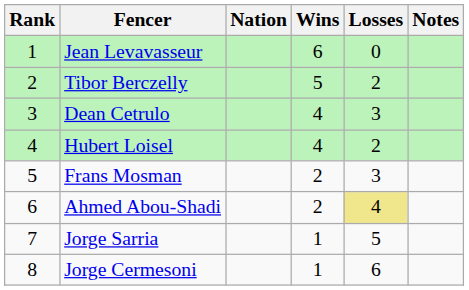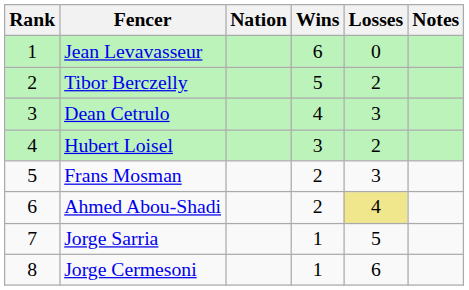 <table class="wikitable sortable" style="text-align: center;">
 <tr>
 <th>Rank</th>
 <th>Fencer</th>
 <th>Nation</th>
 <th>Wins</th>
 <th>Losses</th>
 <th>Notes</th>
 </tr>
 <tr style="background:#bbf3bb;">
 <td>1</td>
 <td align=left><a href='#'>Jean Levavasseur</a></td>
 <td align=left></td>
 <td>6</td>
 <td>0</td>
 <td></td>
 </tr>
 <tr style="background:#bbf3bb;">
 <td>2</td>
 <td align=left><a href='#'>Tibor Berczelly</a></td>
 <td align=left></td>
 <td>5</td>
 <td>2</td>
 <td></td>
 </tr>
 <tr style="background:#bbf3bb;">
 <td>3</td>
 <td align=left><a href='#'>Dean Cetrulo</a></td>
 <td align=left></td>
 <td>4</td>
 <td>3</td>
 <td></td>
 </tr>
 <tr style="background:#bbf3bb;">
 <td>4</td>
 <td align=left><a href='#'>Hubert Loisel</a></td>
 <td align=left></td>
-<td>4</td>
+<td>3</td>
 <td>2</td>
 <td></td>
 </tr>
 <tr>
 <td>5</td>
 <td align=left><a href='#'>Frans Mosman</a></td>
 <td align=left></td>
 <td>2</td>
 <td>3</td>
 <td></td>
 </tr>
 <tr>
 <td>6</td>
 <td align=left><a href='#'>Ahmed Abou-Shadi</a></td>
 <td align=left></td>
 <td>2</td>
 <td style="background: khaki;">4</td>
 <td></td>
 </tr>
 <tr>
 <td>7</td>
 <td align=left><a href='#'>Jorge Sarria</a></td>
 <td align=left></td>
 <td>1</td>
 <td>5</td>
 <td></td>
 </tr>
 <tr>
 <td>8</td>
 <td align=left><a href='#'>Jorge Cermesoni</a></td>
 <td align=left></td>
 <td>1</td>
 <td>6</td>
 <td></td>
 </tr>
 </table>
